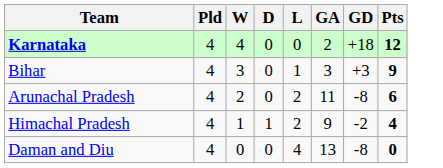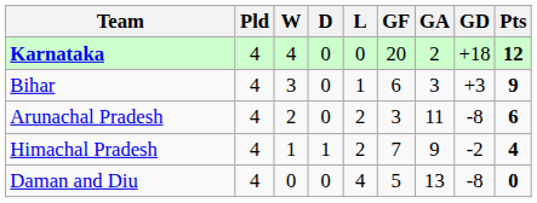 <table class="wikitable" style="text-align: center;">
 <tr>
 <th width="175">Team</th>
 <th width="20">Pld</th>
 <th width="20">W</th>
 <th width="20">D</th>
 <th width="20">L</th>
+<th width="20">GF</th>
 <th width="20">GA</th>
 <th width="20">GD</th>
 <th width="20">Pts</th>
 </tr>
 <tr bgcolor=#ccffcc>
 <td align=left><strong><a href='#'>Karnataka</a></strong></td>
 <td>4</td>
 <td>4</td>
 <td>0</td>
 <td>0</td>
+<td>20</td>
 <td>2</td>
 <td>+18</td>
 <td><strong>12</strong></td>
 </tr>
 <tr>
 <td align=left><a href='#'>Bihar</a></td>
 <td>4</td>
 <td>3</td>
 <td>0</td>
 <td>1</td>
+<td>6</td>
 <td>3</td>
 <td>+3</td>
 <td><strong>9</strong></td>
 </tr>
 <tr>
 <td align=left><a href='#'>Arunachal Pradesh</a></td>
 <td>4</td>
 <td>2</td>
 <td>0</td>
 <td>2</td>
+<td>3</td>
 <td>11</td>
 <td>-8</td>
 <td><strong>6</strong></td>
 </tr>
 <tr>
 <td align=left><a href='#'>Himachal Pradesh</a></td>
 <td>4</td>
 <td>1</td>
 <td>1</td>
 <td>2</td>
+<td>7</td>
 <td>9</td>
 <td>-2</td>
 <td><strong>4</strong></td>
 </tr>
 <tr>
 <td align=left><a href='#'>Daman and Diu</a></td>
 <td>4</td>
 <td>0</td>
 <td>0</td>
 <td>4</td>
+<td>5</td>
 <td>13</td>
 <td>-8</td>
 <td><strong>0</strong></td>
 </tr>
 </table>
